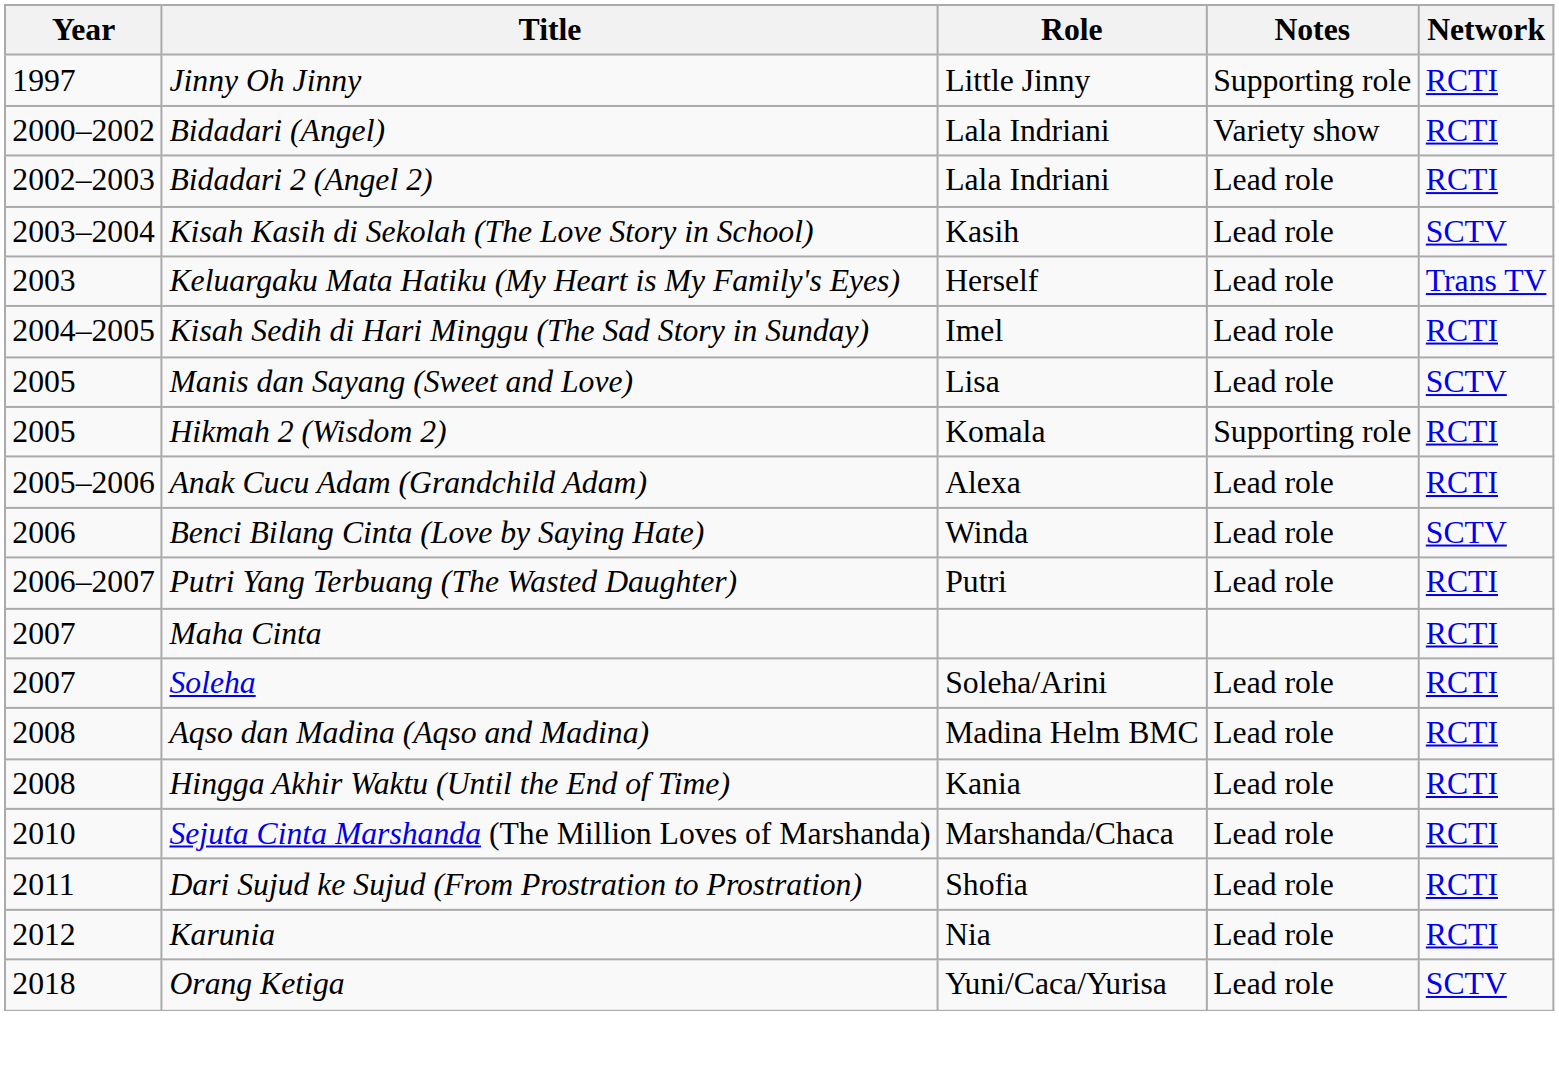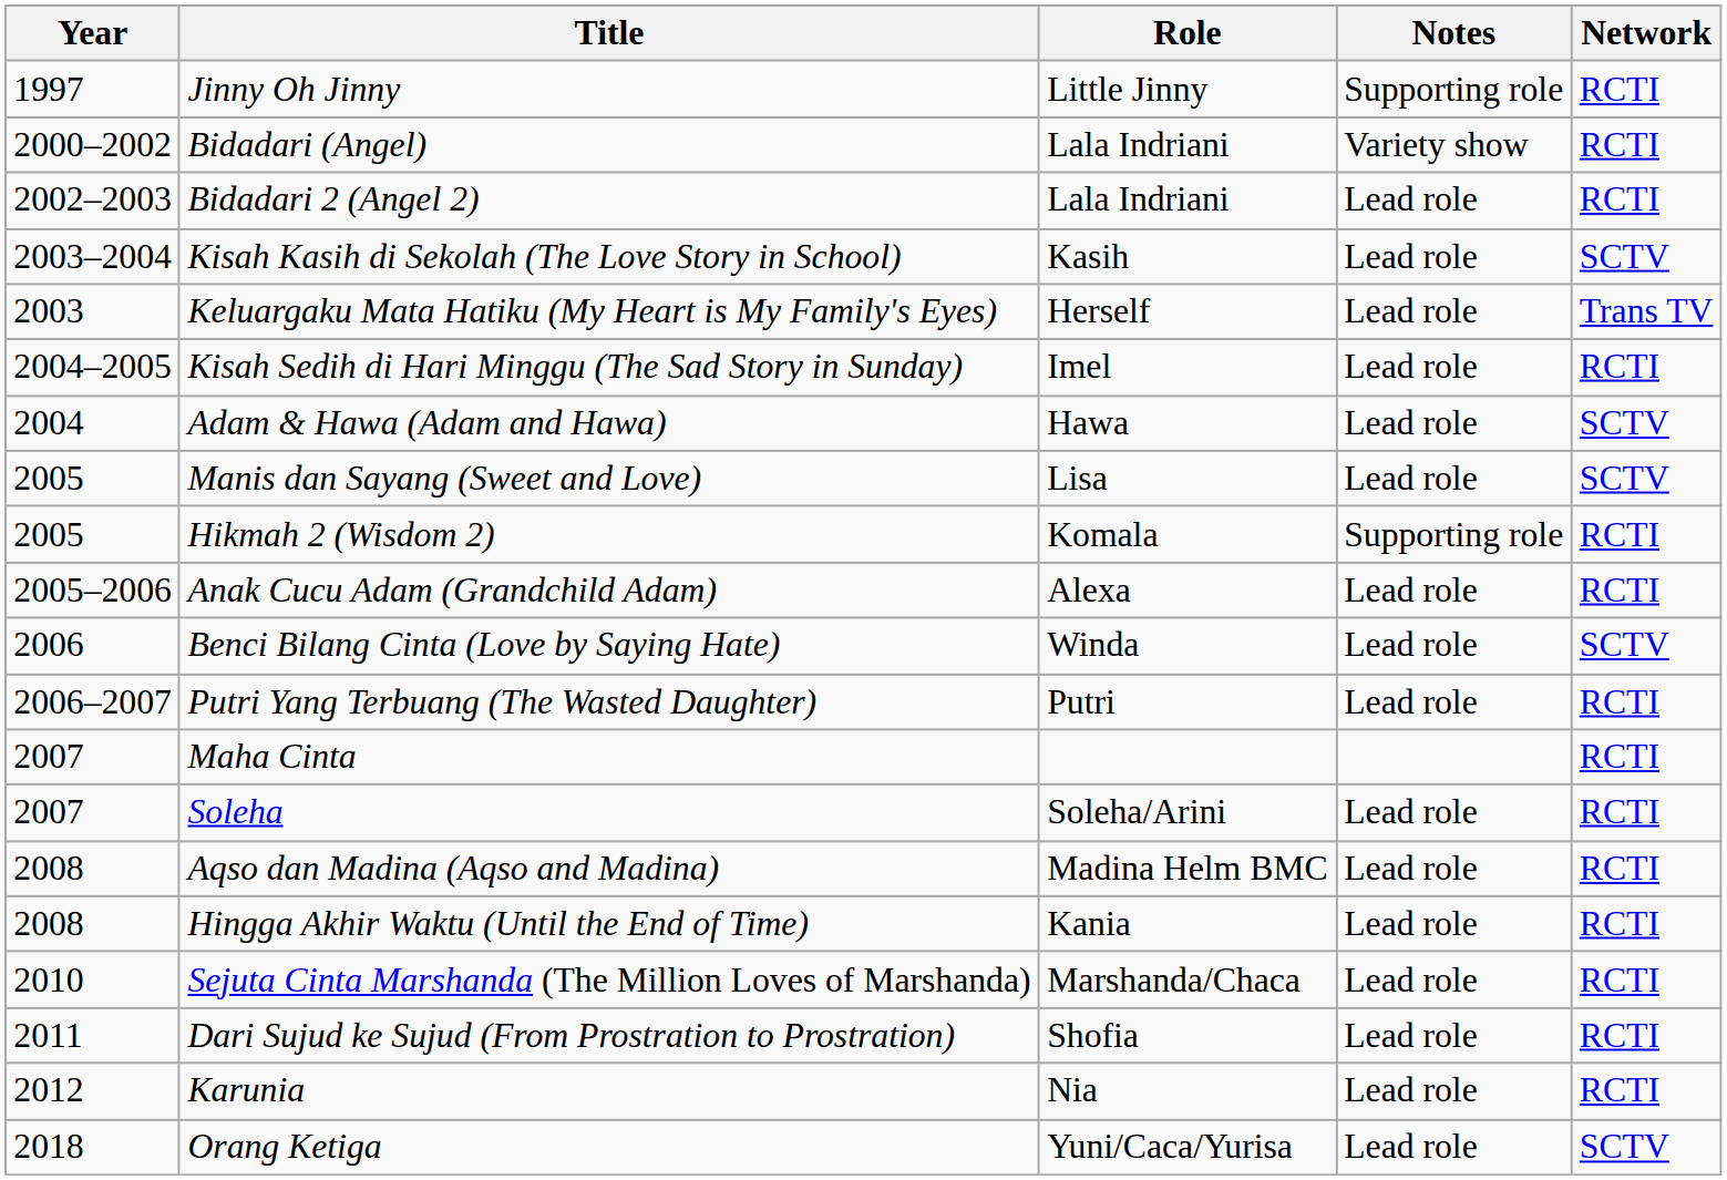 <table class="wikitable">
 <tr>
 <th>Year</th>
 <th>Title</th>
 <th>Role</th>
 <th>Notes</th>
 <th>Network</th>
 </tr>
 <tr>
 <td>1997</td>
 <td><em>Jinny Oh Jinny</em></td>
 <td>Little Jinny</td>
 <td>Supporting role</td>
 <td><a href='#'>RCTI</a></td>
 </tr>
 <tr>
 <td>2000–2002</td>
 <td><em>Bidadari (Angel)</em></td>
 <td>Lala Indriani</td>
 <td>Variety show</td>
 <td><a href='#'>RCTI</a></td>
 </tr>
 <tr>
 <td>2002–2003</td>
 <td><em>Bidadari 2 (Angel 2)</em></td>
 <td>Lala Indriani</td>
 <td>Lead role</td>
 <td><a href='#'>RCTI</a></td>
 </tr>
 <tr>
 <td>2003–2004</td>
 <td><em>Kisah Kasih di Sekolah (The Love Story in School)</em></td>
 <td>Kasih</td>
 <td>Lead role</td>
 <td><a href='#'>SCTV</a></td>
 </tr>
 <tr>
 <td>2003</td>
 <td><em>Keluargaku Mata Hatiku (My Heart is My Family's Eyes)</em></td>
 <td>Herself</td>
 <td>Lead role</td>
 <td><a href='#'>Trans TV</a></td>
 </tr>
 <tr>
 <td>2004–2005</td>
 <td><em>Kisah Sedih di Hari Minggu (The Sad Story in Sunday)</em></td>
 <td>Imel</td>
 <td>Lead role</td>
 <td><a href='#'>RCTI</a></td>
+</tr>
+<tr>
+<td>2004</td>
+<td><em>Adam & Hawa (Adam and Hawa)</em></td>
+<td>Hawa</td>
+<td>Lead role</td>
+<td><a href='#'>SCTV</a></td>
 </tr>
 <tr>
 <td>2005</td>
 <td><em>Manis dan Sayang (Sweet and Love)</em></td>
 <td>Lisa</td>
 <td>Lead role</td>
 <td><a href='#'>SCTV</a></td>
 </tr>
 <tr>
 <td>2005</td>
 <td><em>Hikmah 2 (Wisdom 2)</em></td>
 <td>Komala</td>
 <td>Supporting role</td>
 <td><a href='#'>RCTI</a></td>
 </tr>
 <tr>
 <td>2005–2006</td>
 <td><em>Anak Cucu Adam (Grandchild Adam)</em></td>
 <td>Alexa</td>
 <td>Lead role</td>
 <td><a href='#'>RCTI</a></td>
 </tr>
 <tr>
 <td>2006</td>
 <td><em>Benci Bilang Cinta (Love by Saying Hate)</em></td>
 <td>Winda</td>
 <td>Lead role</td>
 <td><a href='#'>SCTV</a></td>
 </tr>
 <tr>
 <td>2006–2007</td>
 <td><em>Putri Yang Terbuang (The Wasted Daughter)</em></td>
 <td>Putri</td>
 <td>Lead role</td>
 <td><a href='#'>RCTI</a></td>
 </tr>
 <tr>
 <td>2007</td>
 <td><em>Maha Cinta</em></td>
 <td></td>
 <td></td>
 <td><a href='#'>RCTI</a></td>
 </tr>
 <tr>
 <td>2007</td>
 <td><em><a href='#'>Soleha</a></em></td>
 <td>Soleha/Arini</td>
 <td>Lead role</td>
 <td><a href='#'>RCTI</a></td>
 </tr>
 <tr>
 <td>2008</td>
 <td><em>Aqso dan Madina (Aqso and Madina)</em></td>
 <td>Madina Helm BMC</td>
 <td>Lead role</td>
 <td><a href='#'>RCTI</a></td>
 </tr>
 <tr>
 <td>2008</td>
 <td><em>Hingga Akhir Waktu (Until the End of Time)</em></td>
 <td>Kania</td>
 <td>Lead role</td>
 <td><a href='#'>RCTI</a></td>
 </tr>
 <tr>
 <td>2010</td>
 <td><em><a href='#'>Sejuta Cinta Marshanda</a></em> (The Million Loves of Marshanda)</td>
 <td>Marshanda/Chaca</td>
 <td>Lead role</td>
 <td><a href='#'>RCTI</a></td>
 </tr>
 <tr>
 <td>2011</td>
 <td><em>Dari Sujud ke Sujud (From Prostration to Prostration)</em></td>
 <td>Shofia</td>
 <td>Lead role</td>
 <td><a href='#'>RCTI</a></td>
 </tr>
 <tr>
 <td>2012</td>
 <td><em>Karunia</em></td>
 <td>Nia</td>
 <td>Lead role</td>
 <td><a href='#'>RCTI</a></td>
 </tr>
 <tr>
 <td>2018</td>
 <td><em>Orang Ketiga</em></td>
 <td>Yuni/Caca/Yurisa</td>
 <td>Lead role</td>
 <td><a href='#'>SCTV</a></td>
 </tr>
 </table>
